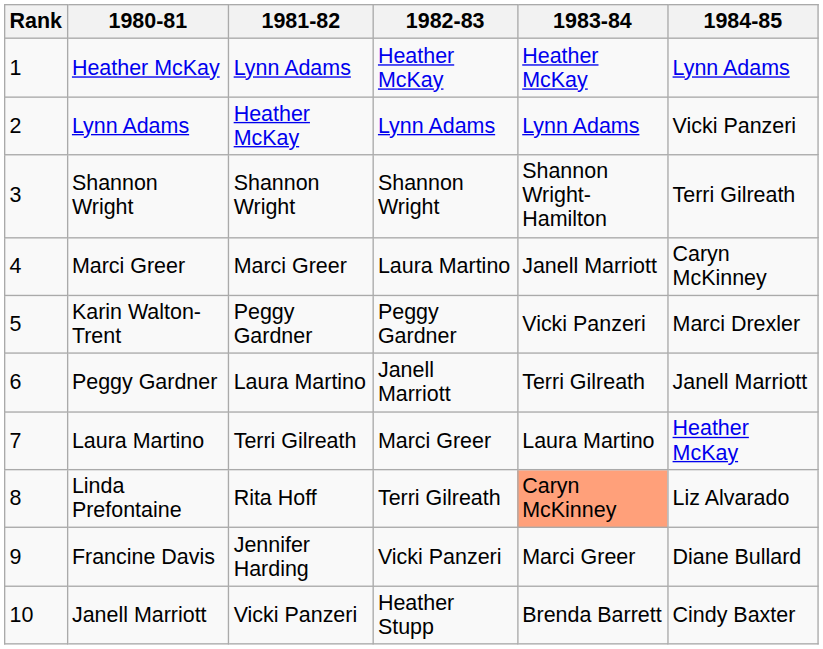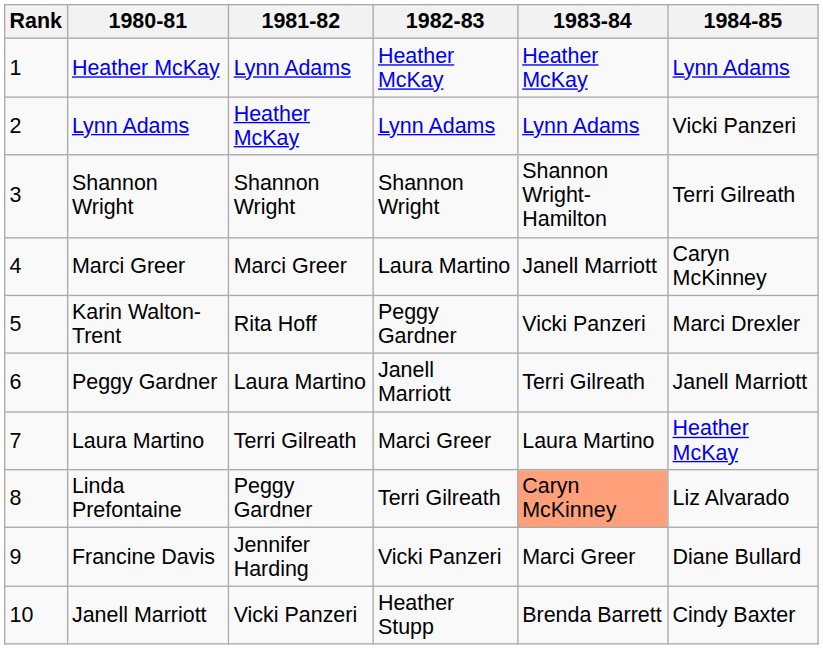 <table class="wikitable" border="1">
 <tr>
 <th>Rank</th>
 <th width="200">1980-81</th>
 <th width="200">1981-82</th>
 <th width="200">1982-83</th>
 <th width="200">1983-84</th>
 <th width="200">1984-85</th>
 </tr>
 <tr>
 <td>1</td>
 <td> <a href='#'>Heather McKay</a></td>
 <td> <a href='#'>Lynn Adams</a></td>
 <td> <a href='#'>Heather McKay</a></td>
 <td> <a href='#'>Heather McKay</a></td>
 <td> <a href='#'>Lynn Adams</a></td>
 </tr>
 <tr>
 <td>2</td>
 <td> <a href='#'>Lynn Adams</a></td>
 <td> <a href='#'>Heather McKay</a></td>
 <td> <a href='#'>Lynn Adams</a></td>
 <td> <a href='#'>Lynn Adams</a></td>
 <td> Vicki Panzeri</td>
 </tr>
 <tr>
 <td>3</td>
 <td> Shannon Wright</td>
 <td> Shannon Wright</td>
 <td> Shannon Wright</td>
 <td> Shannon Wright-Hamilton</td>
 <td> Terri Gilreath</td>
 </tr>
 <tr>
 <td>4</td>
 <td> Marci Greer</td>
 <td> Marci Greer</td>
 <td> Laura Martino</td>
 <td> Janell Marriott</td>
 <td> Caryn McKinney</td>
 </tr>
 <tr>
 <td>5</td>
 <td> Karin Walton-Trent</td>
-<td> Peggy Gardner</td>
+<td> Rita Hoff</td>
 <td> Peggy Gardner</td>
 <td> Vicki Panzeri</td>
 <td> Marci Drexler</td>
 </tr>
 <tr>
 <td>6</td>
 <td> Peggy Gardner</td>
 <td> Laura Martino</td>
 <td> Janell Marriott</td>
 <td> Terri Gilreath</td>
 <td> Janell Marriott</td>
 </tr>
 <tr>
 <td>7</td>
 <td> Laura Martino</td>
 <td> Terri Gilreath</td>
 <td> Marci Greer</td>
 <td> Laura Martino</td>
 <td> <a href='#'>Heather McKay</a></td>
 </tr>
 <tr>
 <td>8</td>
 <td> Linda Prefontaine</td>
-<td> Rita Hoff</td>
+<td> Peggy Gardner</td>
 <td> Terri Gilreath</td>
 <td style="background: lightsalmon;"> Caryn McKinney</td>
 <td> Liz Alvarado</td>
 </tr>
 <tr>
 <td>9</td>
 <td> Francine Davis</td>
 <td> Jennifer Harding</td>
 <td> Vicki Panzeri</td>
 <td> Marci Greer</td>
 <td> Diane Bullard</td>
 </tr>
 <tr>
 <td>10</td>
 <td> Janell Marriott</td>
 <td> Vicki Panzeri</td>
 <td> Heather Stupp</td>
 <td> Brenda Barrett</td>
 <td> Cindy Baxter</td>
 </tr>
 </table>
